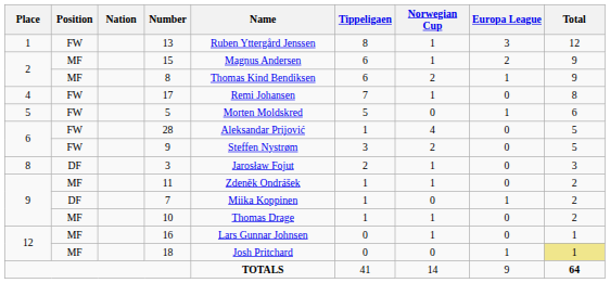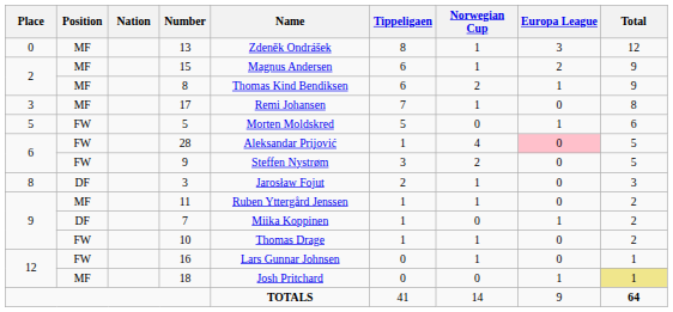 <table class="wikitable" style="font-size: 95%; text-align: center;">
 <tr>
 <th width=60>Place</th>
 <th width=60>Position</th>
 <th width=60>Nation</th>
 <th width=60>Number</th>
 <th width=200>Name</th>
 <th width=80><a href='#'>Tippeligaen</a></th>
 <th width=100><a href='#'>Norwegian Cup</a></th>
 <th width=100><a href='#'>Europa League</a></th>
 <th width=80><strong>Total</strong></th>
 </tr>
 <tr>
-<td>1</td>
-<td>FW</td>
+<td>0</td>
+<td>MF</td>
 <td></td>
 <td>13</td>
-<td><a href='#'>Ruben Yttergård Jenssen</a></td>
+<td><a href='#'>Zdeněk Ondrášek</a></td>
 <td>8</td>
 <td>1</td>
 <td>3</td>
 <td>12</td>
 </tr>
 <tr>
 <td rowspan=2>2</td>
 <td>MF</td>
 <td></td>
 <td>15</td>
 <td><a href='#'>Magnus Andersen</a></td>
 <td>6</td>
 <td>1</td>
 <td>2</td>
 <td>9</td>
 </tr>
 <tr>
 <td>MF</td>
 <td></td>
 <td>8</td>
 <td><a href='#'>Thomas Kind Bendiksen</a></td>
 <td>6</td>
 <td>2</td>
 <td>1</td>
 <td>9</td>
 </tr>
 <tr>
-<td>4</td>
-<td>FW</td>
+<td>3</td>
+<td>MF</td>
 <td></td>
 <td>17</td>
 <td><a href='#'>Remi Johansen</a></td>
 <td>7</td>
 <td>1</td>
 <td>0</td>
 <td>8</td>
 </tr>
 <tr>
 <td>5</td>
 <td>FW</td>
 <td></td>
 <td>5</td>
 <td><a href='#'>Morten Moldskred</a></td>
 <td>5</td>
 <td>0</td>
 <td>1</td>
 <td>6</td>
 </tr>
 <tr>
 <td rowspan=2>6</td>
 <td>FW</td>
 <td></td>
 <td>28</td>
 <td><a href='#'>Aleksandar Prijović</a></td>
 <td>1</td>
 <td>4</td>
-<td>0</td>
+<td style="background: pink;">0</td>
 <td>5</td>
 </tr>
 <tr>
 <td>FW</td>
 <td></td>
 <td>9</td>
 <td><a href='#'>Steffen Nystrøm</a></td>
 <td>3</td>
 <td>2</td>
 <td>0</td>
 <td>5</td>
 </tr>
 <tr>
 <td>8</td>
 <td>DF</td>
 <td></td>
 <td>3</td>
 <td><a href='#'>Jarosław Fojut</a></td>
 <td>2</td>
 <td>1</td>
 <td>0</td>
 <td>3</td>
 </tr>
 <tr>
 <td rowspan=3>9</td>
 <td>MF</td>
 <td></td>
 <td>11</td>
-<td><a href='#'>Zdeněk Ondrášek</a></td>
+<td><a href='#'>Ruben Yttergård Jenssen</a></td>
 <td>1</td>
 <td>1</td>
 <td>0</td>
 <td>2</td>
 </tr>
 <tr>
 <td>DF</td>
 <td></td>
 <td>7</td>
 <td><a href='#'>Miika Koppinen</a></td>
 <td>1</td>
 <td>0</td>
 <td>1</td>
 <td>2</td>
 </tr>
 <tr>
-<td>MF</td>
+<td>FW</td>
 <td></td>
 <td>10</td>
 <td><a href='#'>Thomas Drage</a></td>
 <td>1</td>
 <td>1</td>
 <td>0</td>
 <td>2</td>
 </tr>
 <tr>
 <td rowspan=2>12</td>
-<td>MF</td>
+<td>FW</td>
 <td></td>
 <td>16</td>
 <td><a href='#'>Lars Gunnar Johnsen</a></td>
 <td>0</td>
 <td>1</td>
 <td>0</td>
 <td>1</td>
 </tr>
 <tr>
 <td>MF</td>
 <td></td>
 <td>18</td>
 <td><a href='#'>Josh Pritchard</a></td>
 <td>0</td>
 <td>0</td>
 <td>1</td>
 <td style="background: khaki;">1</td>
 </tr>
 <tr>
 <td colspan=4></td>
 <td><strong>TOTALS</strong></td>
 <td>41</td>
 <td>14</td>
 <td>9</td>
 <td><strong>64</strong></td>
 </tr>
 </table>
